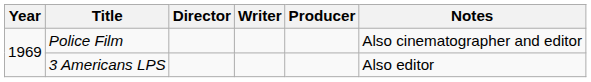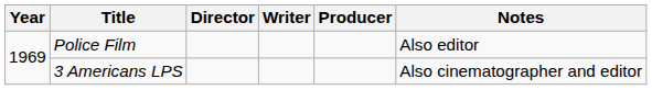 <table class="wikitable">
 <tr>
 <th>Year</th>
 <th>Title</th>
 <th>Director</th>
 <th>Writer</th>
 <th>Producer</th>
 <th>Notes</th>
 </tr>
 <tr>
 <td rowspan=2>1969</td>
 <td><em>Police Film</em></td>
 <td></td>
 <td></td>
 <td></td>
-<td>Also cinematographer and editor</td>
+<td>Also editor</td>
 </tr>
 <tr>
 <td><em>3 Americans LPS</em></td>
 <td></td>
 <td></td>
 <td></td>
-<td>Also editor</td>
+<td>Also cinematographer and editor</td>
 </tr>
 </table>
